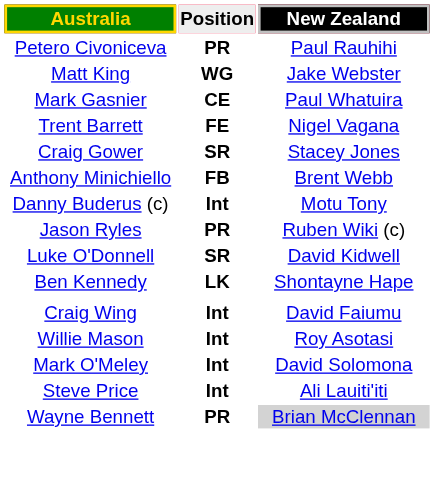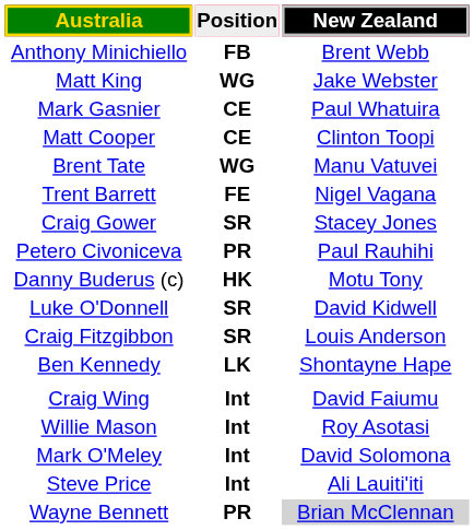 <table style="float:right; font-size:90%; margin-left:1em;">
 <tr style="background:#f03;">
 <th align="centre"  style="width:126px; border:2px solid gold; background:green; color:gold;">Australia</th>
 <th style="text-align:center; background:#eee; color:black;">Position</th>
 <th align="centre"  style="width:126px; border:2px solid silver; background:black; color:white;">New Zealand</th>
 </tr>
 <tr>
-<td style="text-align:center;"><a href='#'>Petero Civoniceva</a></td>
-<th>PR</th>
-<td style="text-align:center;"><a href='#'>Paul Rauhihi</a></td>
+<td style="text-align:center;"><a href='#'>Anthony Minichiello</a></td>
+<th>FB</th>
+<td style="text-align:center;"><a href='#'>Brent Webb</a></td>
 </tr>
 <tr>
 <td style="text-align:center;"><a href='#'>Matt King</a></td>
 <th>WG</th>
 <td style="text-align:center;"><a href='#'>Jake Webster</a></td>
 </tr>
 <tr>
 <td style="text-align:center;"><a href='#'>Mark Gasnier</a></td>
 <th>CE</th>
 <td style="text-align:center;"><a href='#'>Paul Whatuira</a></td>
 </tr>
 <tr>
+<td style="text-align:center;"><a href='#'>Matt Cooper</a></td>
+<th>CE</th>
+<td style="text-align:center;"><a href='#'>Clinton Toopi</a></td>
+</tr>
+<tr>
+<td style="text-align:center;"><a href='#'>Brent Tate</a></td>
+<th>WG</th>
+<td style="text-align:center;"><a href='#'>Manu Vatuvei</a></td>
+</tr>
+<tr>
 <td style="text-align:center;"><a href='#'>Trent Barrett</a></td>
 <th>FE</th>
 <td style="text-align:center;"><a href='#'>Nigel Vagana</a></td>
 </tr>
 <tr>
 <td style="text-align:center;"><a href='#'>Craig Gower</a></td>
 <th>SR</th>
 <td style="text-align:center;"><a href='#'>Stacey Jones</a></td>
 </tr>
 <tr>
-<td style="text-align:center;"><a href='#'>Anthony Minichiello</a></td>
-<th>FB</th>
-<td style="text-align:center;"><a href='#'>Brent Webb</a></td>
+<td style="text-align:center;"><a href='#'>Petero Civoniceva</a></td>
+<th>PR</th>
+<td style="text-align:center;"><a href='#'>Paul Rauhihi</a></td>
 </tr>
 <tr>
 <td style="text-align:center;"><a href='#'>Danny Buderus</a> (c)</td>
-<th>Int</th>
+<th>HK</th>
 <td style="text-align:center;"><a href='#'>Motu Tony</a></td>
-</tr>
-<tr>
-<td style="text-align:center;"><a href='#'>Jason Ryles</a></td>
-<th>PR</th>
-<td style="text-align:center;"><a href='#'>Ruben Wiki</a> (c)</td>
 </tr>
 <tr>
 <td style="text-align:center;"><a href='#'>Luke O'Donnell</a></td>
 <th>SR</th>
 <td style="text-align:center;"><a href='#'>David Kidwell</a></td>
+</tr>
+<tr>
+<td style="text-align:center;"><a href='#'>Craig Fitzgibbon</a></td>
+<th>SR</th>
+<td style="text-align:center;"><a href='#'>Louis Anderson</a></td>
 </tr>
 <tr>
 <td style="text-align:center;"><a href='#'>Ben Kennedy</a></td>
 <th>LK</th>
 <td style="text-align:center;"><a href='#'>Shontayne Hape</a></td>
 </tr>
 <tr>
 <td></td>
 </tr>
 <tr>
 <td style="text-align:center;"><a href='#'>Craig Wing</a></td>
 <th>Int</th>
 <td style="text-align:center;"><a href='#'>David Faiumu</a></td>
 </tr>
 <tr>
 <td style="text-align:center;"><a href='#'>Willie Mason</a></td>
 <th>Int</th>
 <td style="text-align:center;"><a href='#'>Roy Asotasi</a></td>
 </tr>
 <tr>
 <td style="text-align:center;"><a href='#'>Mark O'Meley</a></td>
 <th>Int</th>
 <td style="text-align:center;"><a href='#'>David Solomona</a></td>
 </tr>
 <tr>
 <td style="text-align:center;"><a href='#'>Steve Price</a></td>
 <th>Int</th>
 <td style="text-align:center;"><a href='#'>Ali Lauiti'iti</a></td>
 </tr>
 <tr>
 <td style="text-align:center;"><a href='#'>Wayne Bennett</a></td>
 <th>PR</th>
 <td style="background: lightgrey; text-align:center;"><a href='#'>Brian McClennan</a></td>
 </tr>
 </table>
